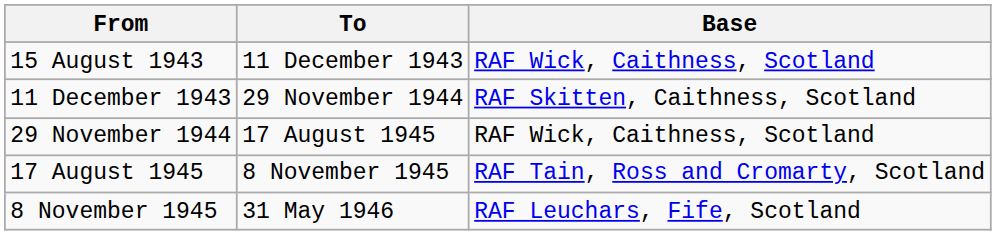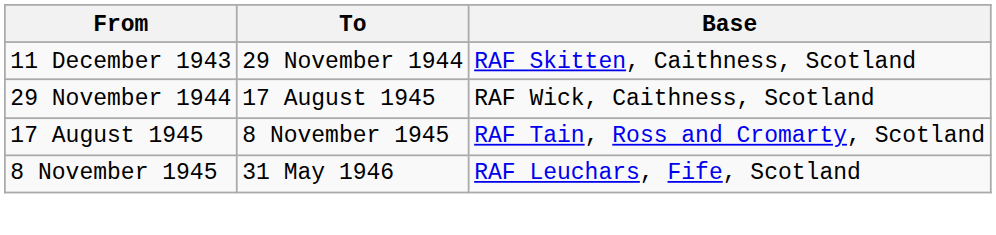 <table class="wikitable">
 <tr>
 <th>From</th>
 <th>To</th>
 <th>Base</th>
-</tr>
-<tr>
-<td>15 August 1943</td>
-<td>11 December 1943</td>
-<td><a href='#'>RAF Wick</a>, <a href='#'>Caithness</a>, <a href='#'>Scotland</a></td>
 </tr>
 <tr>
 <td>11 December 1943</td>
 <td>29 November 1944</td>
 <td><a href='#'>RAF Skitten</a>, Caithness, Scotland</td>
 </tr>
 <tr>
 <td>29 November 1944</td>
 <td>17 August 1945</td>
 <td>RAF Wick, Caithness, Scotland</td>
 </tr>
 <tr>
 <td>17 August 1945</td>
 <td>8 November 1945</td>
 <td><a href='#'>RAF Tain</a>, <a href='#'>Ross and Cromarty</a>, Scotland</td>
 </tr>
 <tr>
 <td>8 November 1945</td>
 <td>31 May 1946</td>
 <td><a href='#'>RAF Leuchars</a>, <a href='#'>Fife</a>, Scotland</td>
 </tr>
 </table>
